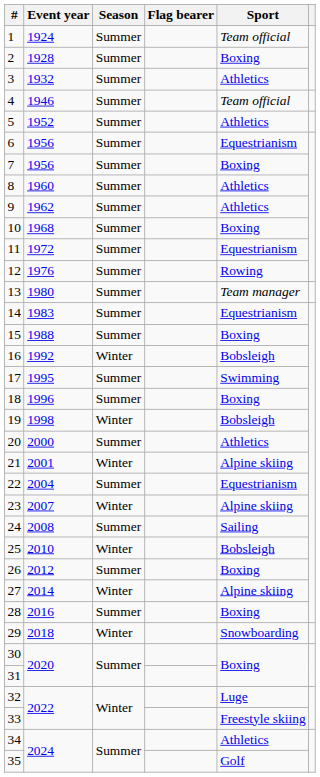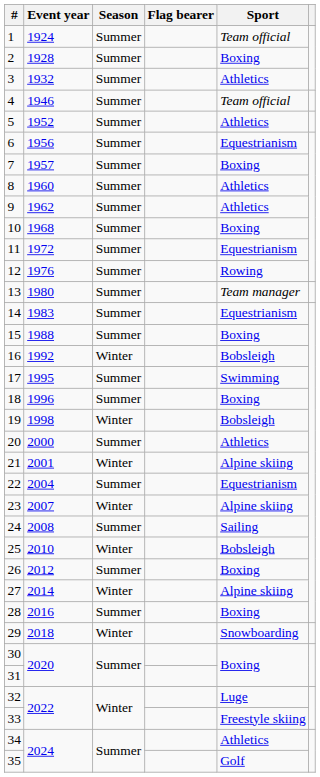 <table class="wikitable sortable">
 <tr>
 <th>#</th>
 <th>Event year</th>
 <th>Season</th>
 <th>Flag bearer</th>
 <th>Sport</th>
 <th></th>
 </tr>
 <tr>
 <td>1</td>
 <td><a href='#'>1924</a></td>
 <td>Summer</td>
 <td></td>
 <td><em>Team official</em></td>
 </tr>
 <tr>
 <td>2</td>
 <td><a href='#'>1928</a></td>
 <td>Summer</td>
 <td></td>
 <td><a href='#'>Boxing</a></td>
 </tr>
 <tr>
 <td>3</td>
 <td><a href='#'>1932</a></td>
 <td>Summer</td>
 <td></td>
 <td><a href='#'>Athletics</a></td>
 </tr>
 <tr>
 <td>4</td>
 <td><a href='#'>1946</a></td>
 <td>Summer</td>
 <td></td>
 <td><em>Team official</em></td>
 <td></td>
 </tr>
 <tr>
 <td>5</td>
 <td><a href='#'>1952</a></td>
 <td>Summer</td>
 <td></td>
 <td><a href='#'>Athletics</a></td>
 <td></td>
 </tr>
 <tr>
 <td>6</td>
 <td><a href='#'>1956</a></td>
 <td>Summer</td>
 <td></td>
 <td><a href='#'>Equestrianism</a></td>
 </tr>
 <tr>
 <td>7</td>
-<td><a href='#'>1956</a></td>
+<td><a href='#'>1957</a></td>
 <td>Summer</td>
 <td></td>
 <td><a href='#'>Boxing</a></td>
 </tr>
 <tr>
 <td>8</td>
 <td><a href='#'>1960</a></td>
 <td>Summer</td>
 <td></td>
 <td><a href='#'>Athletics</a></td>
 </tr>
 <tr>
 <td>9</td>
 <td><a href='#'>1962</a></td>
 <td>Summer</td>
 <td></td>
 <td><a href='#'>Athletics</a></td>
 </tr>
 <tr>
 <td>10</td>
 <td><a href='#'>1968</a></td>
 <td>Summer</td>
 <td></td>
 <td><a href='#'>Boxing</a></td>
 </tr>
 <tr>
 <td>11</td>
 <td><a href='#'>1972</a></td>
 <td>Summer</td>
 <td></td>
 <td><a href='#'>Equestrianism</a></td>
 </tr>
 <tr>
 <td>12</td>
 <td><a href='#'>1976</a></td>
 <td>Summer</td>
 <td></td>
 <td><a href='#'>Rowing</a></td>
 </tr>
 <tr>
 <td>13</td>
 <td><a href='#'>1980</a></td>
 <td>Summer</td>
 <td></td>
 <td><em>Team manager</em></td>
 <td></td>
 </tr>
 <tr>
 <td>14</td>
 <td><a href='#'>1983</a></td>
 <td>Summer</td>
 <td></td>
 <td><a href='#'>Equestrianism</a></td>
 </tr>
 <tr>
 <td>15</td>
 <td><a href='#'>1988</a></td>
 <td>Summer</td>
 <td></td>
 <td><a href='#'>Boxing</a></td>
 </tr>
 <tr>
 <td>16</td>
 <td><a href='#'>1992</a></td>
 <td>Winter</td>
 <td></td>
 <td><a href='#'>Bobsleigh</a></td>
 </tr>
 <tr>
 <td>17</td>
 <td><a href='#'>1995</a></td>
 <td>Summer</td>
 <td></td>
 <td><a href='#'>Swimming</a></td>
 </tr>
 <tr>
 <td>18</td>
 <td><a href='#'>1996</a></td>
 <td>Summer</td>
 <td></td>
 <td><a href='#'>Boxing</a></td>
 </tr>
 <tr>
 <td>19</td>
 <td><a href='#'>1998</a></td>
 <td>Winter</td>
 <td></td>
 <td><a href='#'>Bobsleigh</a></td>
 </tr>
 <tr>
 <td>20</td>
 <td><a href='#'>2000</a></td>
 <td>Summer</td>
 <td></td>
 <td><a href='#'>Athletics</a></td>
 </tr>
 <tr>
 <td>21</td>
 <td><a href='#'>2001</a></td>
 <td>Winter</td>
 <td></td>
 <td><a href='#'>Alpine skiing</a></td>
 </tr>
 <tr>
 <td>22</td>
 <td><a href='#'>2004</a></td>
 <td>Summer</td>
 <td></td>
 <td><a href='#'>Equestrianism</a></td>
 </tr>
 <tr>
 <td>23</td>
 <td><a href='#'>2007</a></td>
 <td>Winter</td>
 <td></td>
 <td><a href='#'>Alpine skiing</a></td>
 </tr>
 <tr>
 <td>24</td>
 <td><a href='#'>2008</a></td>
 <td>Summer</td>
 <td></td>
 <td><a href='#'>Sailing</a></td>
 </tr>
 <tr>
 <td>25</td>
 <td><a href='#'>2010</a></td>
 <td>Winter</td>
 <td></td>
 <td><a href='#'>Bobsleigh</a></td>
 </tr>
 <tr>
 <td>26</td>
 <td><a href='#'>2012</a></td>
 <td>Summer</td>
 <td></td>
 <td><a href='#'>Boxing</a></td>
 </tr>
 <tr>
 <td>27</td>
 <td><a href='#'>2014</a></td>
 <td>Winter</td>
 <td></td>
 <td><a href='#'>Alpine skiing</a></td>
 </tr>
 <tr>
 <td>28</td>
 <td><a href='#'>2016</a></td>
 <td>Summer</td>
 <td></td>
 <td><a href='#'>Boxing</a></td>
 </tr>
 <tr>
 <td>29</td>
 <td><a href='#'>2018</a></td>
 <td>Winter</td>
 <td></td>
 <td><a href='#'>Snowboarding</a></td>
 <td></td>
 </tr>
 <tr>
 <td>30</td>
 <td rowspan=2><a href='#'>2020</a></td>
 <td rowspan=2>Summer</td>
 <td></td>
 <td rowspan=2><a href='#'>Boxing</a></td>
 <td rowspan=2></td>
 </tr>
 <tr>
 <td>31</td>
 <td></td>
 </tr>
 <tr>
 <td>32</td>
 <td rowspan=2><a href='#'>2022</a></td>
 <td rowspan=2>Winter</td>
 <td></td>
 <td><a href='#'>Luge</a></td>
 <td rowspan=2></td>
 </tr>
 <tr>
 <td>33</td>
 <td></td>
 <td><a href='#'>Freestyle skiing</a></td>
 </tr>
 <tr>
 <td>34</td>
 <td rowspan=2><a href='#'>2024</a></td>
 <td rowspan=2>Summer</td>
 <td></td>
 <td><a href='#'>Athletics</a></td>
 <td rowspan=2></td>
 </tr>
 <tr>
 <td>35</td>
 <td></td>
 <td><a href='#'>Golf</a></td>
 </tr>
 </table>
